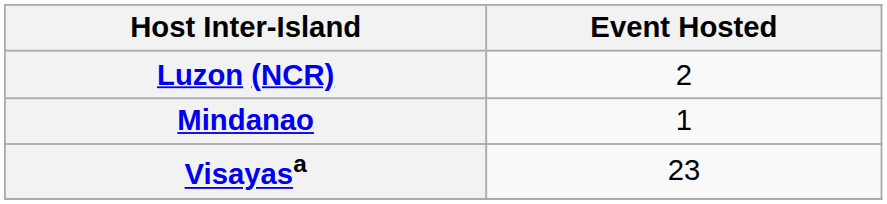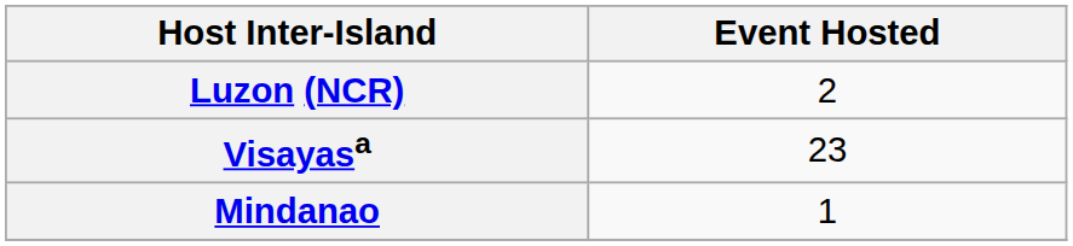 <table class="wikitable plainrowheaders" style="text-align:center; width:30em; margin-right:1em;">
 <tr>
 <th scope="col">Host Inter-Island</th>
 <th scope="col">Event Hosted</th>
 </tr>
 <tr>
 <th scope="row"><a href='#'>Luzon</a> <a href='#'>(NCR)</a></th>
 <td>2</td>
 </tr>
 <tr>
+<th scope="row"><a href='#'>Visayas</a><sup>a</sup></th>
+<td>23</td>
+</tr>
+<tr>
 <th scope="row"><a href='#'>Mindanao</a></th>
 <td>1</td>
 </tr>
 <tr>
-<th scope="row"><a href='#'>Visayas</a><sup>a</sup></th>
-<td>23</td>
-</tr>
-<tr>
 </tr>
 </table>
